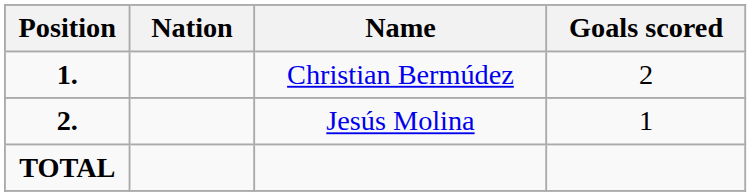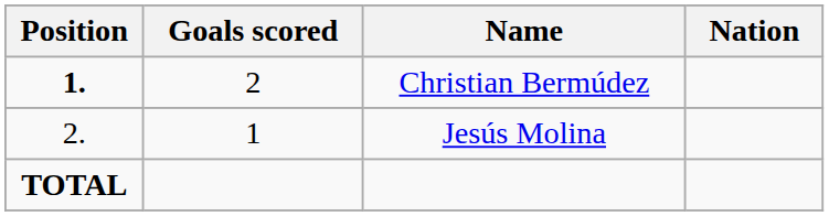 <table class="wikitable" style="font-size: 95%; text-align: center;">
 <tr>
 <th width=60>Position</th>
+<th width=100>Goals scored</th>
+<th width=150>Name</th>
 <th width=60>Nation</th>
-<th width=150>Name</th>
-<th width=100>Goals scored</th>
 </tr>
 <tr>
 <td><strong>1.</strong></td>
+<td>2</td>
+<td><a href='#'>Christian Bermúdez</a></td>
 <td></td>
-<td><a href='#'>Christian Bermúdez</a></td>
-<td>2</td>
 </tr>
 <tr>
-<td><strong>2.</strong></td>
+<td>2.</td>
+<td>1</td>
+<td><a href='#'>Jesús Molina</a></td>
 <td></td>
-<td><a href='#'>Jesús Molina</a></td>
-<td>1</td>
 </tr>
 <tr>
 <td><strong>TOTAL</strong></td>
 <td></td>
 <td></td>
 <td></td>
 </tr>
 </table>
